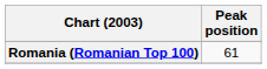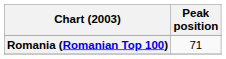 <table class="wikitable sortable plainrowheaders" style="text-align:center">
 <tr>
 <th scope="col">Chart (2003)</th>
 <th scope="col">Peak<br>position</th>
 </tr>
 <tr>
 </tr>
 <tr>
 </tr>
 <tr>
 </tr>
 <tr>
 </tr>
 <tr>
 </tr>
 <tr>
 </tr>
 <tr>
 <th scope="row">Romania (<a href='#'>Romanian Top 100</a>)</th>
-<td>61</td>
+<td>71</td>
 </tr>
 <tr>
 </tr>
 <tr>
 </tr>
 <tr>
 </tr>
 <tr>
 </tr>
 </table>
